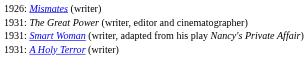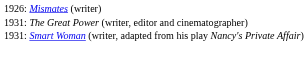 <table>
 <tr>
 <td>1926:</td>
 <td><em><a href='#'>Mismates</a></em> (writer)</td>
 </tr>
 <tr>
 <td>1931:</td>
 <td><em>The Great Power</em> (writer, editor and cinematographer)</td>
 </tr>
 <tr>
 <td>1931:</td>
 <td><em><a href='#'>Smart Woman</a></em> (writer, adapted from his play <em>Nancy's Private Affair</em>)</td>
 </tr>
-<tr>
-<td>1931:</td>
-<td><em><a href='#'>A Holy Terror</a></em> (writer)</td>
-</tr>
 </table>
